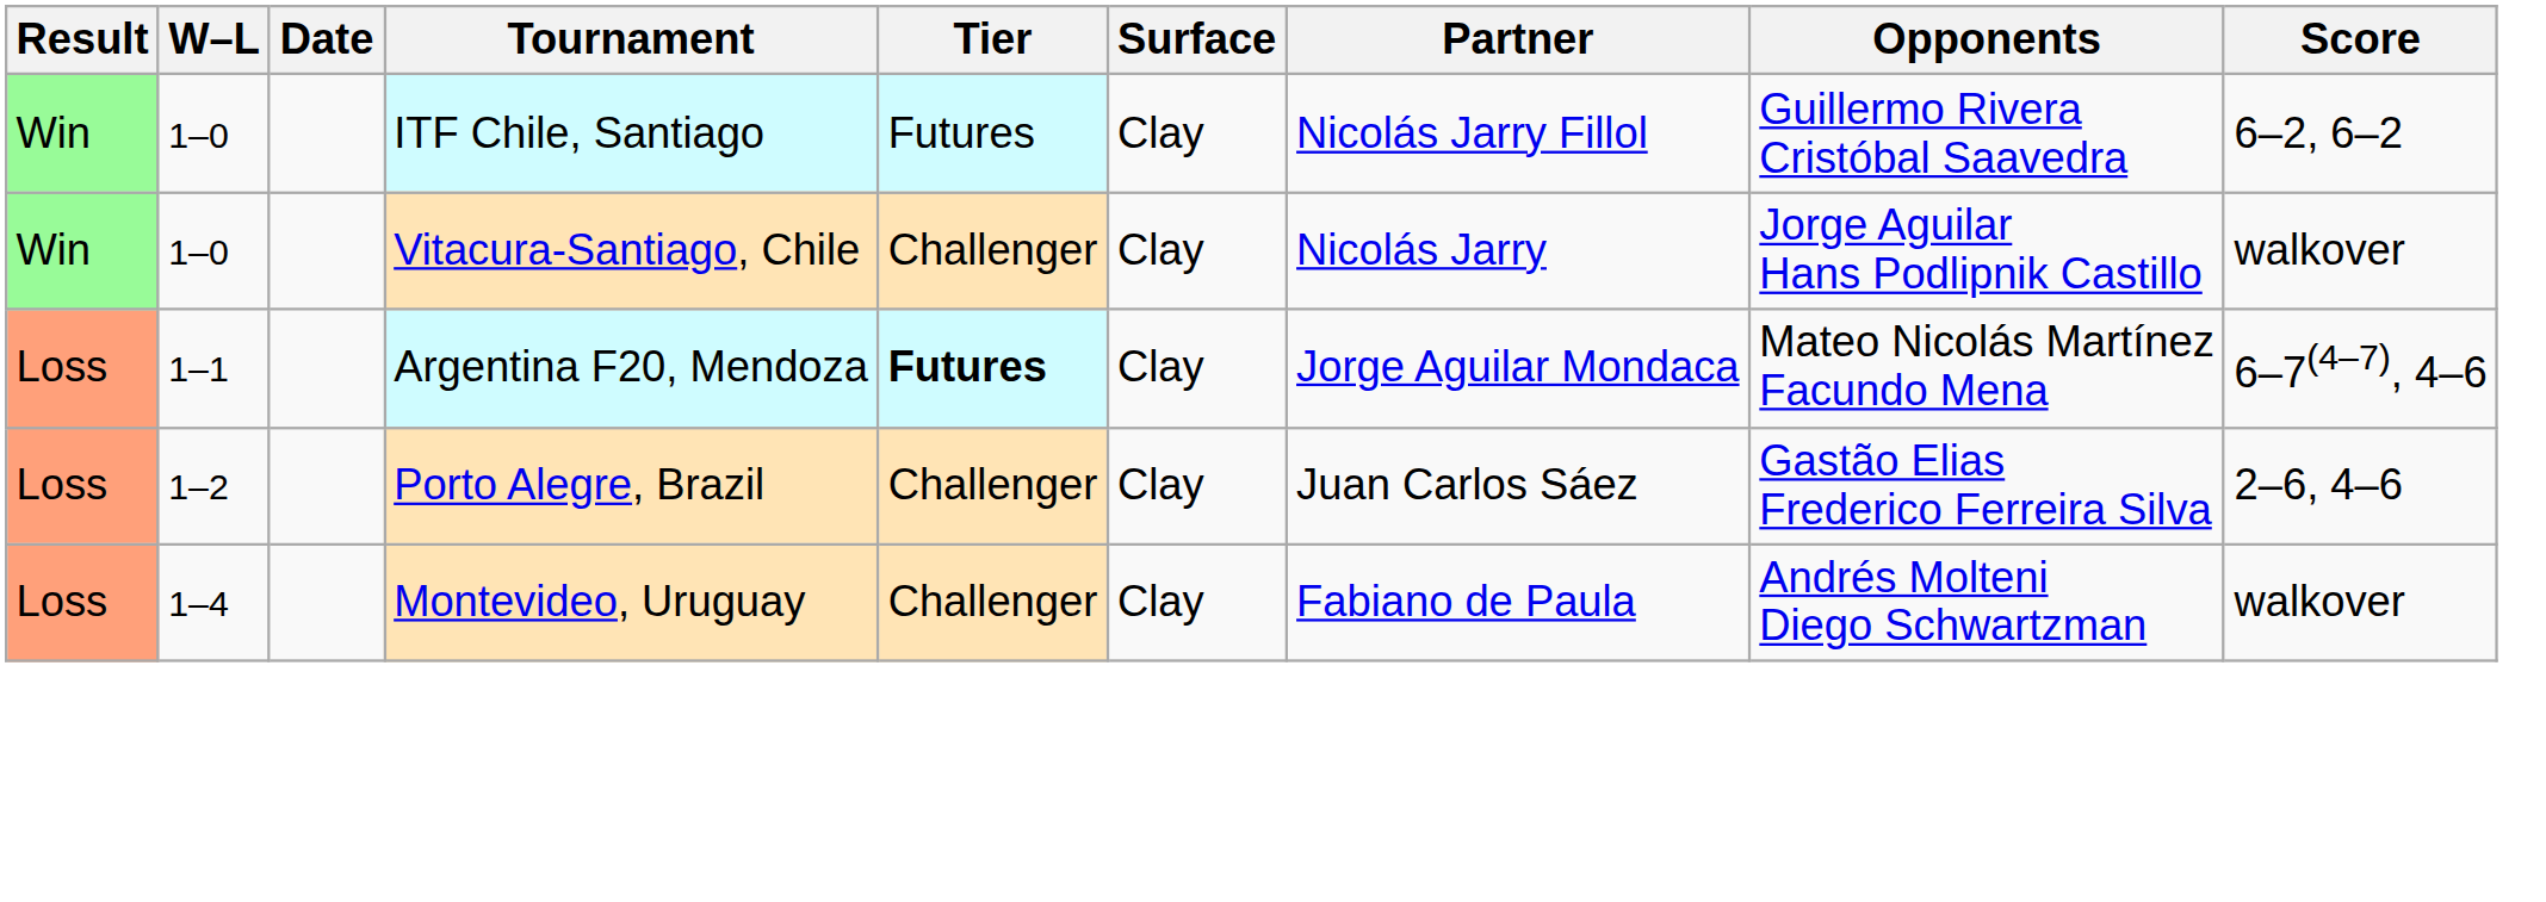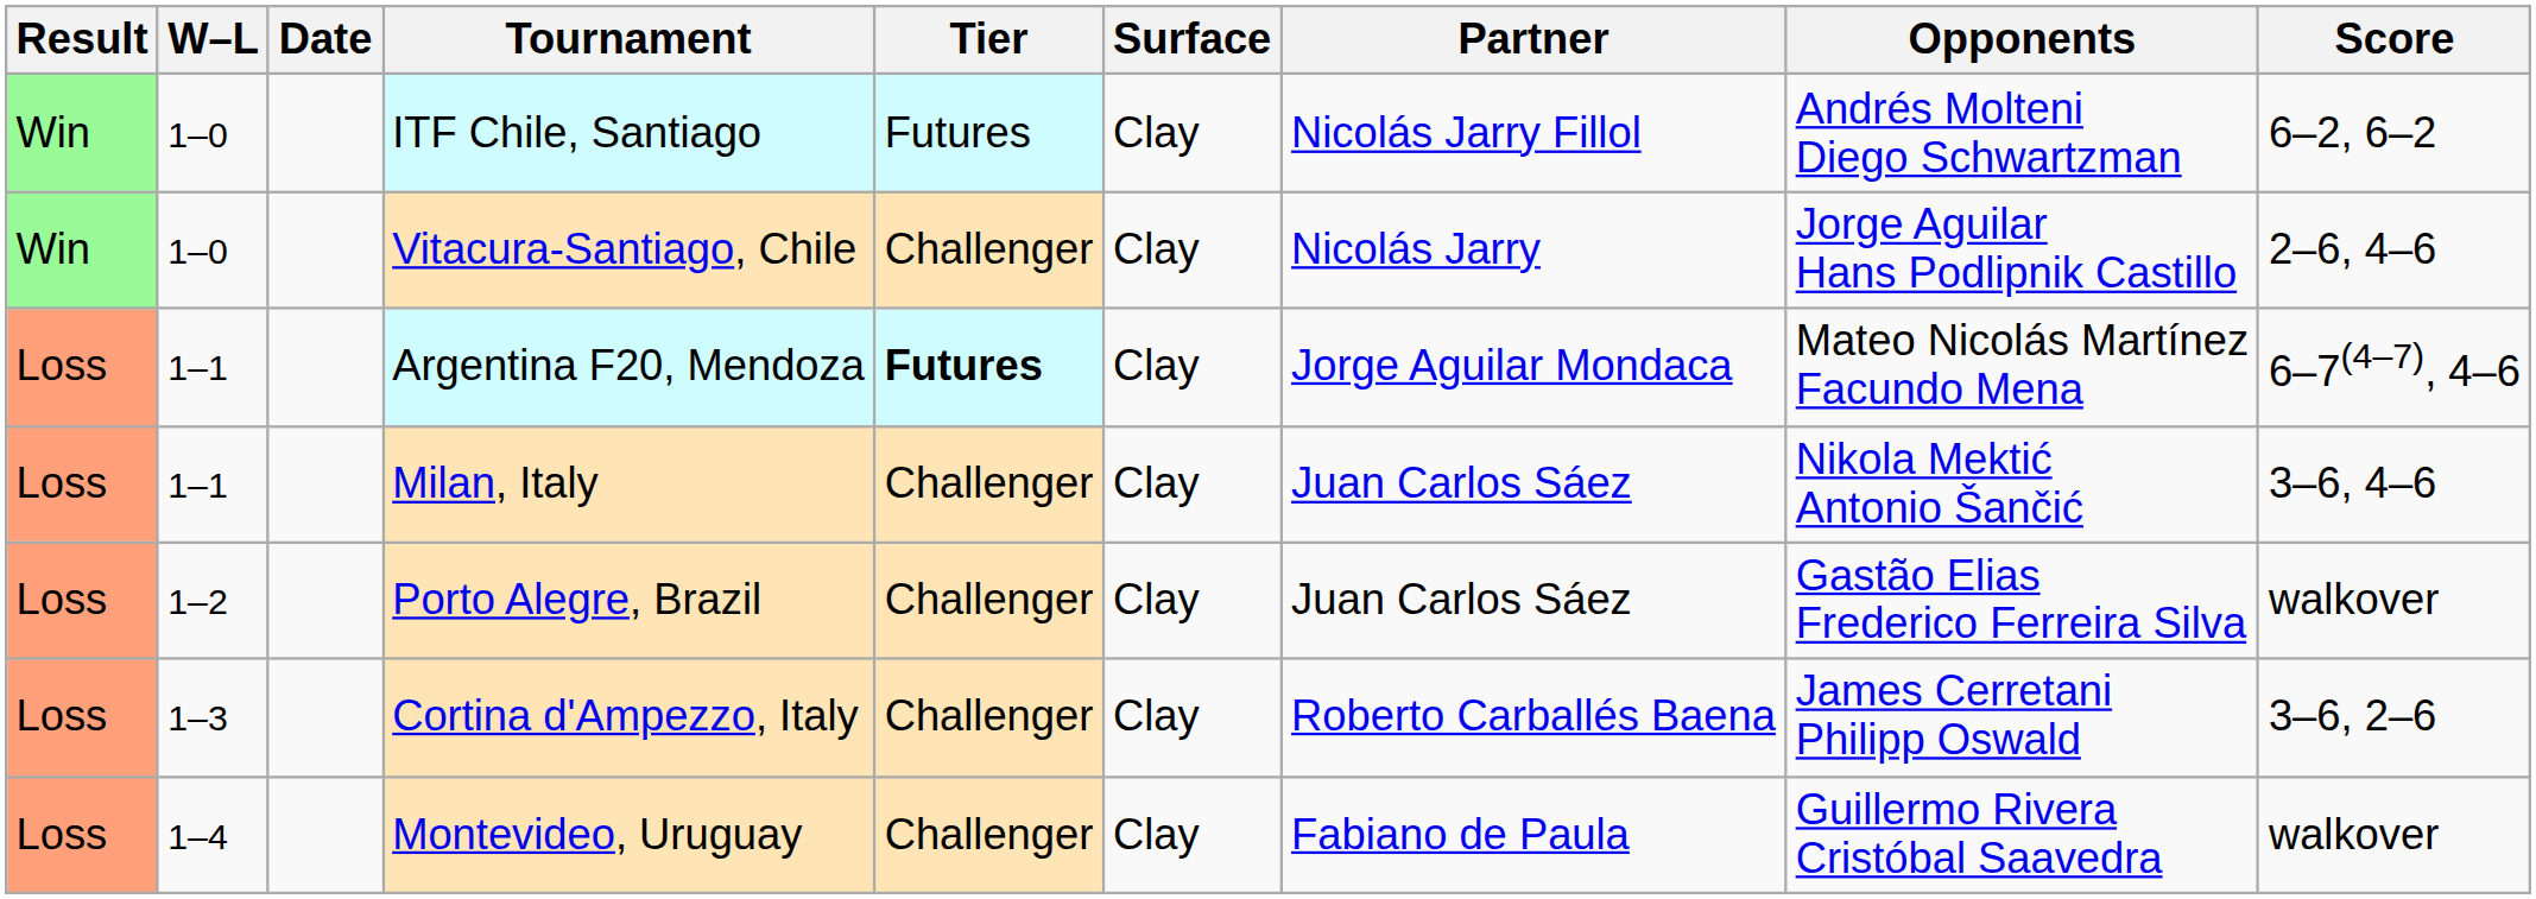 <table class="sortable wikitable nowrap">
 <tr>
 <th>Result</th>
 <th class=unsortable>W–L</th>
 <th>Date</th>
 <th>Tournament</th>
 <th>Tier</th>
 <th>Surface</th>
 <th>Partner</th>
 <th>Opponents</th>
 <th class=unsortable>Score</th>
 </tr>
 <tr>
 <td bgcolor=98FB98>Win</td>
 <td><small>1–0</small></td>
 <td></td>
 <td style=background:#cffcff>ITF Chile, Santiago</td>
 <td style=background:#cffcff>Futures</td>
 <td>Clay</td>
 <td> <a href='#'>Nicolás Jarry Fillol</a></td>
-<td> <a href='#'>Guillermo Rivera</a><br>  <a href='#'>Cristóbal Saavedra</a></td>
+<td> <a href='#'>Andrés Molteni</a><br>  <a href='#'>Diego Schwartzman</a></td>
 <td>6–2, 6–2</td>
 </tr>
 <tr>
 <td bgcolor=98FB98>Win</td>
 <td><small>1–0</small></td>
 <td><a href='#'></a></td>
 <td style=background:moccasin><a href='#'>Vitacura-Santiago</a>, Chile</td>
 <td style=background:moccasin>Challenger</td>
 <td>Clay</td>
 <td> <a href='#'>Nicolás Jarry</a></td>
 <td> <a href='#'>Jorge Aguilar</a><br>  <a href='#'>Hans Podlipnik Castillo</a></td>
-<td>walkover</td>
+<td>2–6, 4–6</td>
 </tr>
 <tr>
 <td bgcolor=ffa07a>Loss</td>
 <td><small>1–1</small></td>
 <td></td>
 <td style=background:#cffcff>Argentina F20, Mendoza</td>
 <td style=background:#cffcff><strong>Futures</strong></td>
 <td>Clay</td>
 <td> <a href='#'>Jorge Aguilar Mondaca</a></td>
 <td> Mateo Nicolás Martínez<br>  <a href='#'>Facundo Mena</a></td>
 <td>6–7<sup>(4–7)</sup>, 4–6</td>
 </tr>
 <tr>
 <td bgcolor=ffa07a>Loss</td>
+<td><small>1–1</small></td>
+<td><a href='#'></a></td>
+<td style=background:moccasin><a href='#'>Milan</a>, Italy</td>
+<td style=background:moccasin>Challenger</td>
+<td>Clay</td>
+<td> <a href='#'>Juan Carlos Sáez</a></td>
+<td> <a href='#'>Nikola Mektić</a><br>  <a href='#'>Antonio Šančić</a></td>
+<td>3–6, 4–6</td>
+</tr>
+<tr>
+<td bgcolor=ffa07a>Loss</td>
 <td><small>1–2</small></td>
 <td><a href='#'></a></td>
 <td style=background:moccasin><a href='#'>Porto Alegre</a>, Brazil</td>
 <td style=background:moccasin>Challenger</td>
 <td>Clay</td>
 <td> Juan Carlos Sáez</td>
 <td> <a href='#'>Gastão Elias</a><br>  <a href='#'>Frederico Ferreira Silva</a></td>
-<td>2–6, 4–6</td>
+<td>walkover</td>
+</tr>
+<tr>
+<td bgcolor=ffa07a>Loss</td>
+<td><small>1–3</small></td>
+<td><a href='#'></a></td>
+<td style=background:moccasin><a href='#'>Cortina d'Ampezzo</a>, Italy</td>
+<td style=background:moccasin>Challenger</td>
+<td>Clay</td>
+<td> <a href='#'>Roberto Carballés Baena</a></td>
+<td> <a href='#'>James Cerretani</a><br>  <a href='#'>Philipp Oswald</a></td>
+<td>3–6, 2–6</td>
 </tr>
 <tr>
 <td bgcolor=ffa07a>Loss</td>
 <td><small>1–4</small></td>
 <td><a href='#'></a></td>
 <td style=background:moccasin><a href='#'>Montevideo</a>, Uruguay</td>
 <td style=background:moccasin>Challenger</td>
 <td>Clay</td>
 <td> <a href='#'>Fabiano de Paula</a></td>
-<td> <a href='#'>Andrés Molteni</a><br>  <a href='#'>Diego Schwartzman</a></td>
+<td> <a href='#'>Guillermo Rivera</a><br>  <a href='#'>Cristóbal Saavedra</a></td>
 <td>walkover</td>
 </tr>
 </table>
